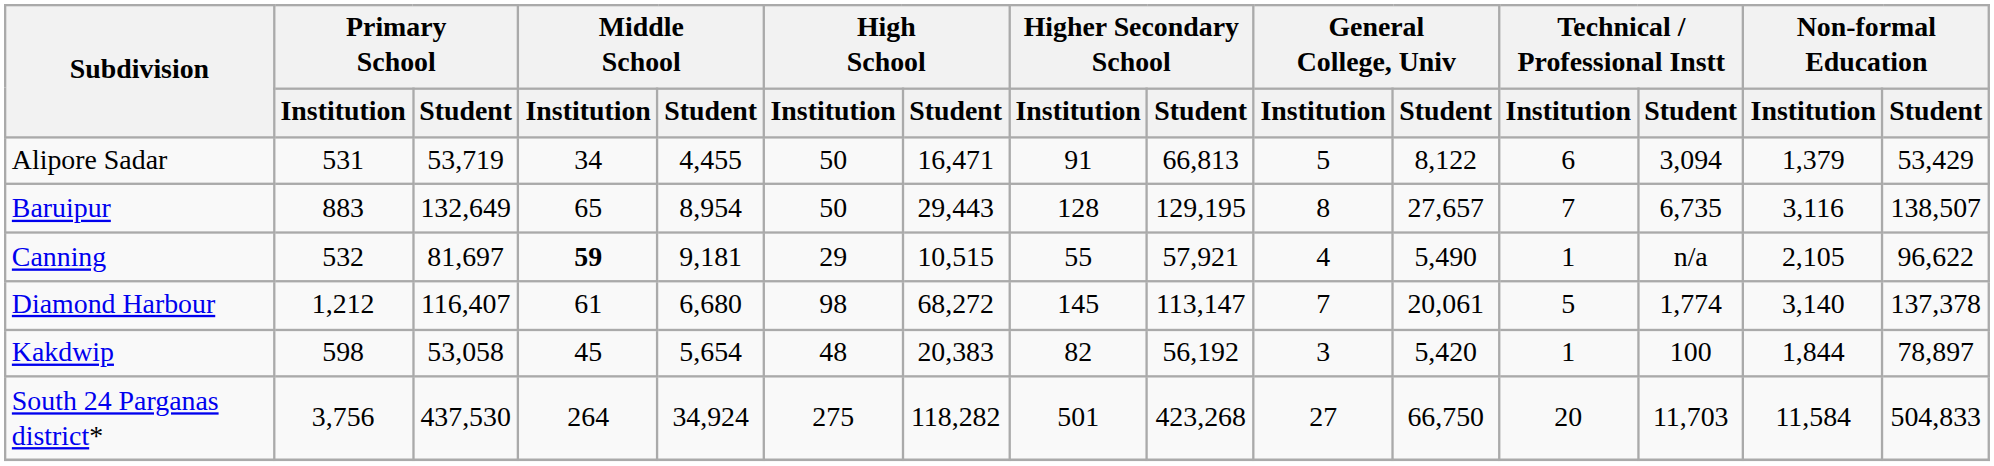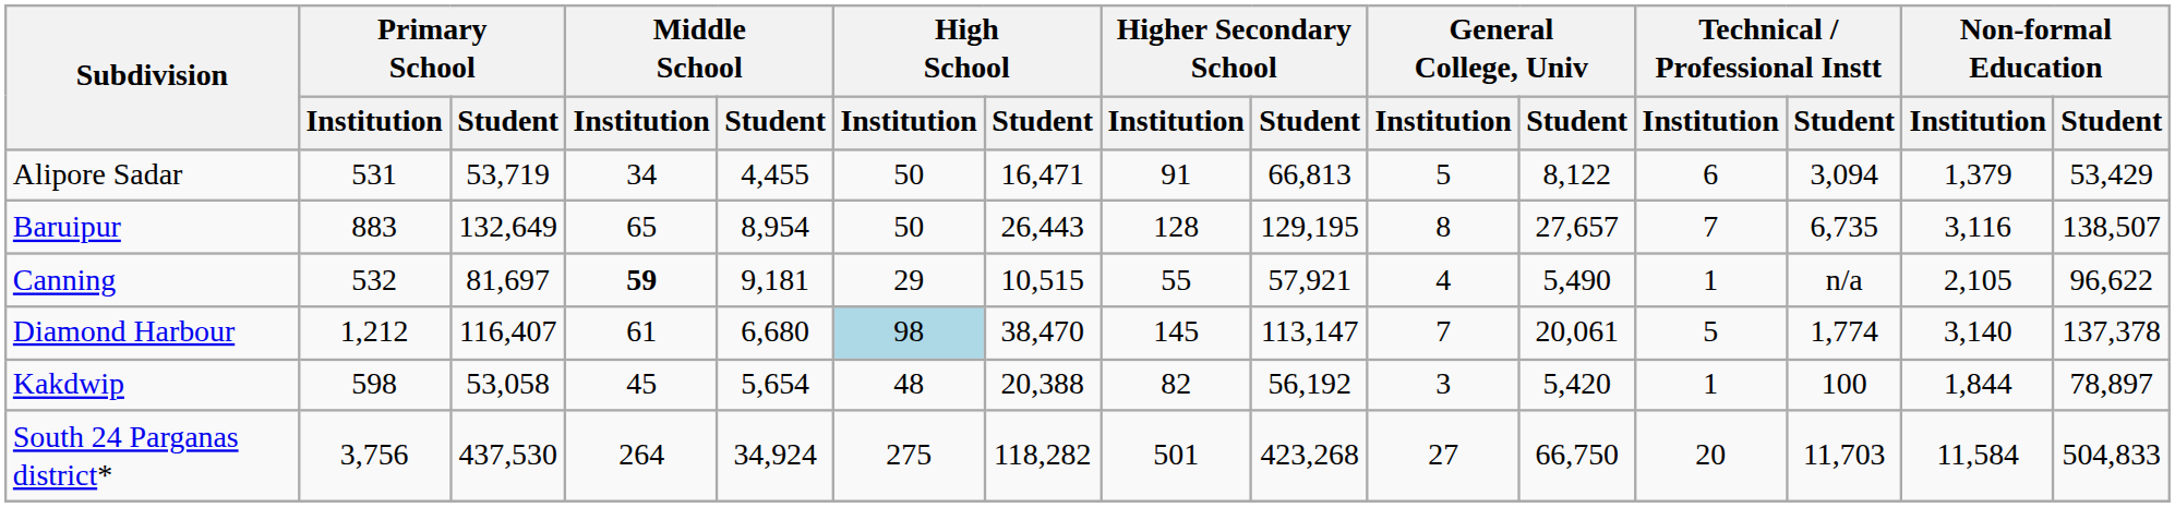 <table class="wikitable" style="text-align:center;font-size: 9pt">
 <tr>
 <th width="110" rowspan="2">Subdivision</th>
 <th colspan="2">Primary<br>School</th>
 <th colspan="2">Middle<br>School</th>
 <th colspan="2">High<br>School</th>
 <th colspan="2">Higher Secondary<br>School</th>
 <th colspan="2">General<br>College, Univ</th>
 <th colspan="2">Technical /<br>Professional Instt</th>
 <th colspan="2">Non-formal<br>Education</th>
 </tr>
 <tr>
 <th width="30">Institution</th>
 <th width="30">Student</th>
 <th width="30">Institution</th>
 <th width="30">Student</th>
 <th width="30">Institution</th>
 <th width="30">Student</th>
 <th width="30">Institution</th>
 <th width="30">Student</th>
 <th width="30">Institution</th>
 <th width="30">Student</th>
 <th width="30">Institution</th>
 <th width="30">Student</th>
 <th width="30">Institution</th>
 <th width="30">Student<br></th>
 </tr>
 <tr>
 <td align=left>Alipore Sadar</td>
 <td align="center">531</td>
 <td align="center">53,719</td>
 <td align="center">34</td>
 <td align="center">4,455</td>
 <td align="center">50</td>
 <td align="center">16,471</td>
 <td align="center">91</td>
 <td align="center">66,813</td>
 <td align="center">5</td>
 <td align="center">8,122</td>
 <td align="center">6</td>
 <td align="center">3,094</td>
 <td align="center">1,379</td>
 <td align="center">53,429</td>
 </tr>
 <tr>
 <td align=left><a href='#'>Baruipur</a></td>
 <td align="center">883</td>
 <td align="center">132,649</td>
 <td align="center">65</td>
 <td align="center">8,954</td>
 <td align="center">50</td>
-<td align="center">29,443</td>
+<td align="center">26,443</td>
 <td align="center">128</td>
 <td align="center">129,195</td>
 <td align="center">8</td>
 <td align="center">27,657</td>
 <td align="center">7</td>
 <td align="center">6,735</td>
 <td align="center">3,116</td>
 <td align="center">138,507</td>
 </tr>
 <tr>
 <td align=left><a href='#'>Canning</a></td>
 <td align="center">532</td>
 <td align="center">81,697</td>
 <td align="center"><strong>59</strong></td>
 <td align="center">9,181</td>
 <td align="center">29</td>
 <td align="center">10,515</td>
 <td align="center">55</td>
 <td align="center">57,921</td>
 <td align="center">4</td>
 <td align="center">5,490</td>
 <td align="center">1</td>
 <td align="center">n/a</td>
 <td align="center">2,105</td>
 <td align="center">96,622</td>
 </tr>
 <tr>
 <td align=left><a href='#'>Diamond Harbour</a></td>
 <td align="center">1,212</td>
 <td align="center">116,407</td>
 <td align="center">61</td>
 <td align="center">6,680</td>
-<td align="center">98</td>
-<td align="center">68,272</td>
+<td align="center" style="background: lightblue;">98</td>
+<td align="center">38,470</td>
 <td align="center">145</td>
 <td align="center">113,147</td>
 <td align="center">7</td>
 <td align="center">20,061</td>
 <td align="center">5</td>
 <td align="center">1,774</td>
 <td align="center">3,140</td>
 <td align="center">137,378</td>
 </tr>
 <tr>
 <td align=left><a href='#'>Kakdwip</a></td>
 <td align="center">598</td>
 <td align="center">53,058</td>
 <td align="center">45</td>
 <td align="center">5,654</td>
 <td align="center">48</td>
-<td align="center">20,383</td>
+<td align="center">20,388</td>
 <td align="center">82</td>
 <td align="center">56,192</td>
 <td align="center">3</td>
 <td align="center">5,420</td>
 <td align="center">1</td>
 <td align="center">100</td>
 <td align="center">1,844</td>
 <td align="center">78,897</td>
 </tr>
 <tr>
 <td align=left><a href='#'>South 24 Parganas district</a>*</td>
 <td align="center">3,756</td>
 <td align="center">437,530</td>
 <td align="center">264</td>
 <td align="center">34,924</td>
 <td align="center">275</td>
 <td align="center">118,282</td>
 <td align="center">501</td>
 <td align="center">423,268</td>
 <td align="center">27</td>
 <td align="center">66,750</td>
 <td align="center">20</td>
 <td align="center">11,703</td>
 <td align="center">11,584</td>
 <td align="center">504,833</td>
 </tr>
 <tr>
 </tr>
 </table>
